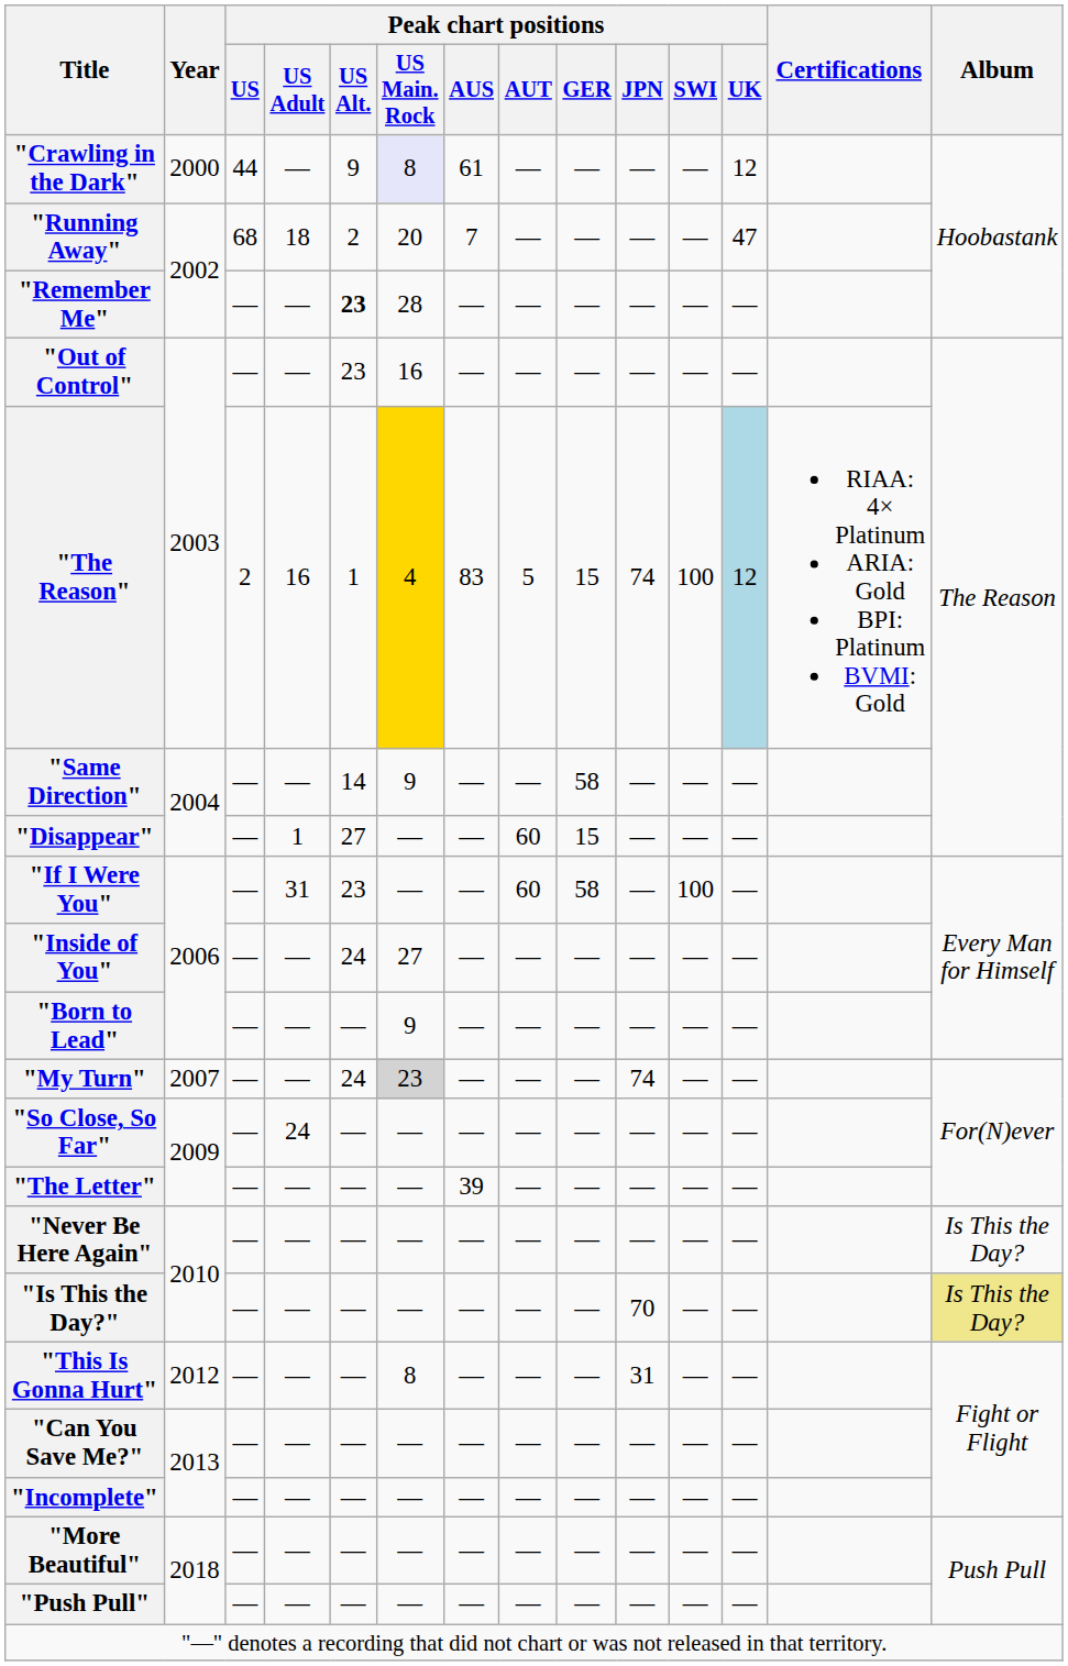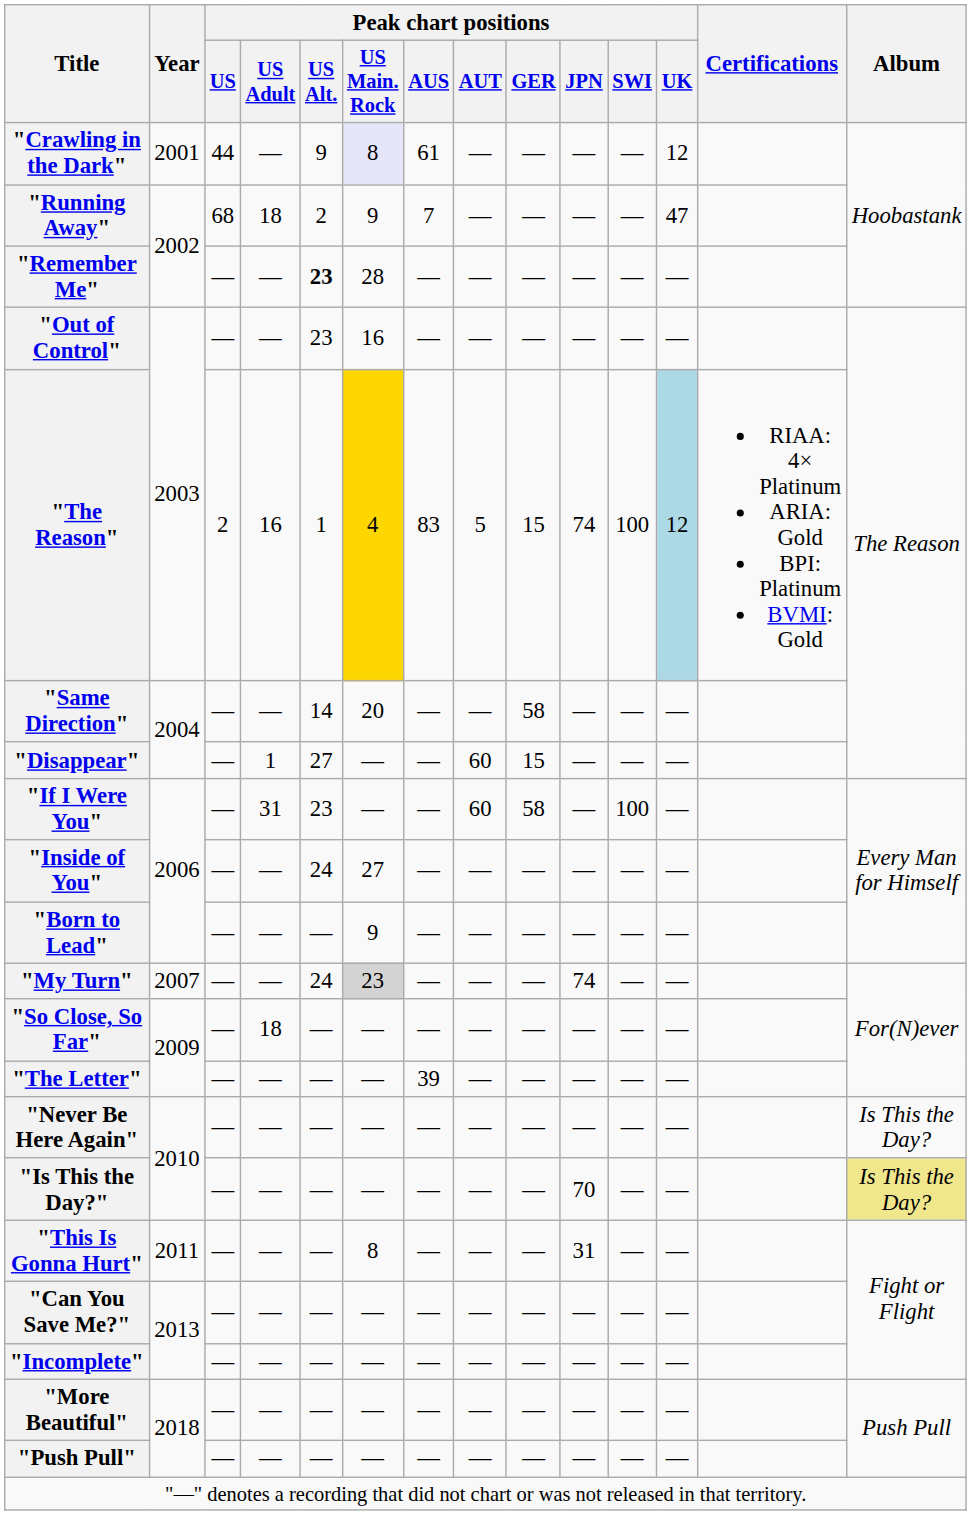 <table class="wikitable plainrowheaders" style="text-align:center;">
 <tr>
 <th scope="col" rowspan="2" style="width:18em;">Title</th>
 <th scope="col" rowspan="2">Year</th>
 <th scope="col" colspan="10">Peak chart positions</th>
 <th scope="col" rowspan="2" style="width:12em;"><a href='#'>Certifications</a></th>
 <th scope="col" rowspan="2">Album</th>
 </tr>
 <tr>
 <th scope="col" style="width:3em;font-size:90%;"><a href='#'>US</a><br></th>
 <th scope="col" style="width:3em;font-size:90%;"><a href='#'>US<br>Adult</a><br></th>
 <th scope="col" style="width:3em;font-size:90%;"><a href='#'>US<br>Alt.</a><br></th>
 <th scope="col" style="width:3em;font-size:90%;"><a href='#'>US<br>Main. Rock</a><br></th>
 <th scope="col" style="width:3em;font-size:90%;"><a href='#'>AUS</a><br></th>
 <th scope="col" style="width:3em;font-size:90%;"><a href='#'>AUT</a><br></th>
 <th scope="col" style="width:3em;font-size:90%;"><a href='#'>GER</a><br></th>
 <th scope="col" style="width:3em;font-size:90%;"><a href='#'>JPN</a><br></th>
 <th scope="col" style="width:3em;font-size:90%;"><a href='#'>SWI</a><br></th>
 <th scope="col" style="width:3em;font-size:90%;"><a href='#'>UK</a><br></th>
 </tr>
 <tr>
 <th scope="row">"<a href='#'>Crawling in the Dark</a>"</th>
-<td>2000</td>
+<td>2001</td>
 <td>44</td>
 <td>—</td>
 <td>9</td>
 <td style="background: lavender;">8</td>
 <td>61</td>
 <td>—</td>
 <td>—</td>
 <td>—</td>
 <td>—</td>
 <td>12</td>
 <td></td>
 <td rowspan="3"><em>Hoobastank</em></td>
 </tr>
 <tr>
 <th scope="row">"<a href='#'>Running Away</a>"</th>
 <td rowspan="2">2002</td>
 <td>68</td>
 <td>18</td>
 <td>2</td>
-<td>20</td>
+<td>9</td>
 <td>7</td>
 <td>—</td>
 <td>—</td>
 <td>—</td>
 <td>—</td>
 <td>47</td>
 <td></td>
 </tr>
 <tr>
 <th scope="row">"<a href='#'>Remember Me</a>"</th>
 <td>—</td>
 <td>—</td>
 <td><strong>23</strong></td>
 <td>28</td>
 <td>—</td>
 <td>—</td>
 <td>—</td>
 <td>—</td>
 <td>—</td>
 <td>—</td>
 <td></td>
 </tr>
 <tr>
 <th scope="row">"<a href='#'>Out of Control</a>"</th>
 <td rowspan="2">2003</td>
 <td>—</td>
 <td>—</td>
 <td>23</td>
 <td>16</td>
 <td>—</td>
 <td>—</td>
 <td>—</td>
 <td>—</td>
 <td>—</td>
 <td>—</td>
 <td></td>
 <td rowspan="4"><em>The Reason</em></td>
 </tr>
 <tr>
 <th scope="row">"<a href='#'>The Reason</a>"</th>
 <td>2</td>
 <td>16</td>
 <td>1</td>
 <td style="background: gold;">4</td>
 <td>83</td>
 <td>5</td>
 <td>15</td>
 <td>74</td>
 <td>100</td>
 <td style="background: lightblue;">12</td>
 <td><br><ul><li>RIAA: 4× Platinum</li><li>ARIA: Gold</li><li>BPI: Platinum</li><li><a href='#'>BVMI</a>: Gold</li></ul></td>
 </tr>
 <tr>
 <th scope="row">"<a href='#'>Same Direction</a>"</th>
 <td rowspan="2">2004</td>
 <td>—</td>
 <td>—</td>
 <td>14</td>
-<td>9</td>
+<td>20</td>
 <td>—</td>
 <td>—</td>
 <td>58</td>
 <td>—</td>
 <td>—</td>
 <td>—</td>
 <td></td>
 </tr>
 <tr>
 <th scope="row">"<a href='#'>Disappear</a>"</th>
 <td>—</td>
 <td>1</td>
 <td>27</td>
 <td>—</td>
 <td>—</td>
 <td>60</td>
 <td>15</td>
 <td>—</td>
 <td>—</td>
 <td>—</td>
 <td></td>
 </tr>
 <tr>
 <th scope="row">"<a href='#'>If I Were You</a>"</th>
 <td rowspan="3">2006</td>
 <td>—</td>
 <td>31</td>
 <td>23</td>
 <td>—</td>
 <td>—</td>
 <td>60</td>
 <td>58</td>
 <td>—</td>
 <td>100</td>
 <td>—</td>
 <td></td>
 <td rowspan="3"><em>Every Man for Himself</em></td>
 </tr>
 <tr>
 <th scope="row">"<a href='#'>Inside of You</a>"</th>
 <td>—</td>
 <td>—</td>
 <td>24</td>
 <td>27</td>
 <td>—</td>
 <td>—</td>
 <td>—</td>
 <td>—</td>
 <td>—</td>
 <td>—</td>
 <td></td>
 </tr>
 <tr>
 <th scope="row">"<a href='#'>Born to Lead</a>"</th>
 <td>—</td>
 <td>—</td>
 <td>—</td>
 <td>9</td>
 <td>—</td>
 <td>—</td>
 <td>—</td>
 <td>—</td>
 <td>—</td>
 <td>—</td>
 <td></td>
 </tr>
 <tr>
 <th scope="row">"<a href='#'>My Turn</a>"</th>
 <td>2007</td>
 <td>—</td>
 <td>—</td>
 <td>24</td>
 <td style="background: lightgrey;">23</td>
 <td>—</td>
 <td>—</td>
 <td>—</td>
 <td>74</td>
 <td>—</td>
 <td>—</td>
 <td></td>
 <td rowspan="3"><em>For(N)ever</em></td>
 </tr>
 <tr>
 <th scope="row">"<a href='#'>So Close, So Far</a>"</th>
 <td rowspan="2">2009</td>
 <td>—</td>
-<td>24</td>
+<td>18</td>
 <td>—</td>
 <td>—</td>
 <td>—</td>
 <td>—</td>
 <td>—</td>
 <td>—</td>
 <td>—</td>
 <td>—</td>
 <td></td>
 </tr>
 <tr>
 <th scope="row">"<a href='#'>The Letter</a>" </th>
 <td>—</td>
 <td>—</td>
 <td>—</td>
 <td>—</td>
 <td>39</td>
 <td>—</td>
 <td>—</td>
 <td>—</td>
 <td>—</td>
 <td>—</td>
 <td></td>
 </tr>
 <tr>
 <th scope="row">"Never Be Here Again"</th>
 <td rowspan="2">2010</td>
 <td>—</td>
 <td>—</td>
 <td>—</td>
 <td>—</td>
 <td>—</td>
 <td>—</td>
 <td>—</td>
 <td>—</td>
 <td>—</td>
 <td>—</td>
 <td></td>
 <td><em>Is This the Day?</em></td>
 </tr>
 <tr>
 <th scope="row">"Is This the Day?"</th>
 <td>—</td>
 <td>—</td>
 <td>—</td>
 <td>—</td>
 <td>—</td>
 <td>—</td>
 <td>—</td>
 <td>70</td>
 <td>—</td>
 <td>—</td>
 <td></td>
 <td style="background: khaki;"><em>Is This the Day?</em></td>
 </tr>
 <tr>
 <th scope="row">"<a href='#'>This Is Gonna Hurt</a>"</th>
-<td>2012</td>
+<td>2011</td>
 <td>—</td>
 <td>—</td>
 <td>—</td>
 <td>8</td>
 <td>—</td>
 <td>—</td>
 <td>—</td>
 <td>31</td>
 <td>—</td>
 <td>—</td>
 <td></td>
 <td rowspan="3"><em>Fight or Flight</em></td>
 </tr>
 <tr>
 <th scope="row">"Can You Save Me?"</th>
 <td rowspan="2">2013</td>
 <td>—</td>
 <td>—</td>
 <td>—</td>
 <td>—</td>
 <td>—</td>
 <td>—</td>
 <td>—</td>
 <td>—</td>
 <td>—</td>
 <td>—</td>
 <td></td>
 </tr>
 <tr>
 <th scope="row">"<a href='#'>Incomplete</a>"</th>
 <td>—</td>
 <td>—</td>
 <td>—</td>
 <td>—</td>
 <td>—</td>
 <td>—</td>
 <td>—</td>
 <td>—</td>
 <td>—</td>
 <td>—</td>
 <td></td>
 </tr>
 <tr>
 <th scope="row">"More Beautiful"</th>
 <td rowspan="2">2018</td>
 <td>—</td>
 <td>—</td>
 <td>—</td>
 <td>—</td>
 <td>—</td>
 <td>—</td>
 <td>—</td>
 <td>—</td>
 <td>—</td>
 <td>—</td>
 <td></td>
 <td rowspan="2"><em>Push Pull</em></td>
 </tr>
 <tr>
 <th scope="row">"Push Pull"</th>
 <td>—</td>
 <td>—</td>
 <td>—</td>
 <td>—</td>
 <td>—</td>
 <td>—</td>
 <td>—</td>
 <td>—</td>
 <td>—</td>
 <td>—</td>
 <td></td>
 </tr>
 <tr>
 <td colspan="15" style="font-size:90%">"—" denotes a recording that did not chart or was not released in that territory.</td>
 </tr>
 </table>
